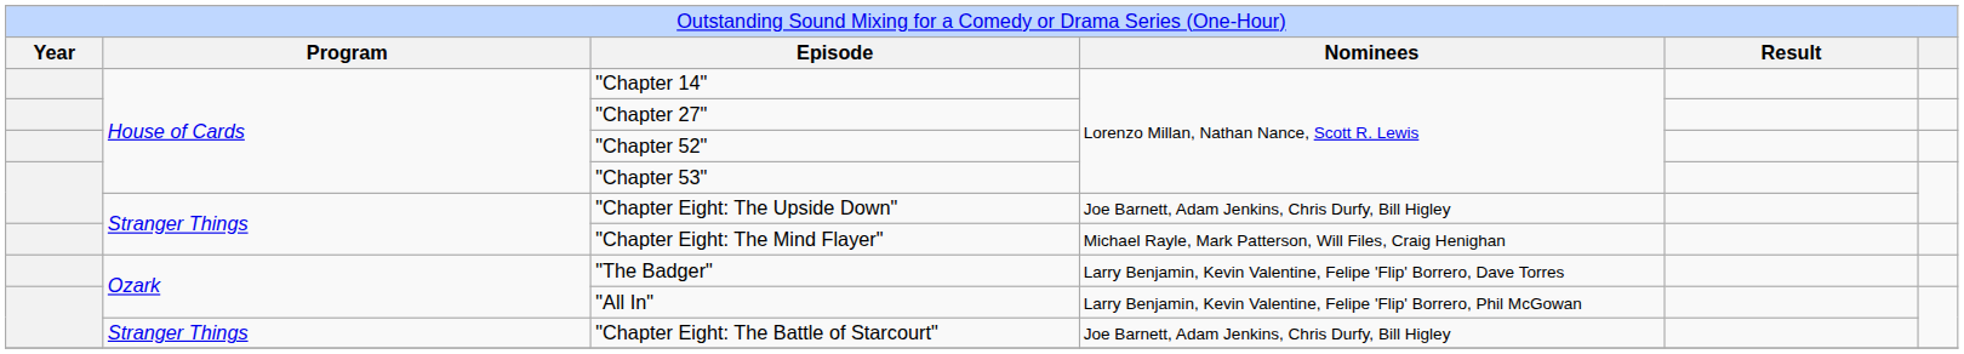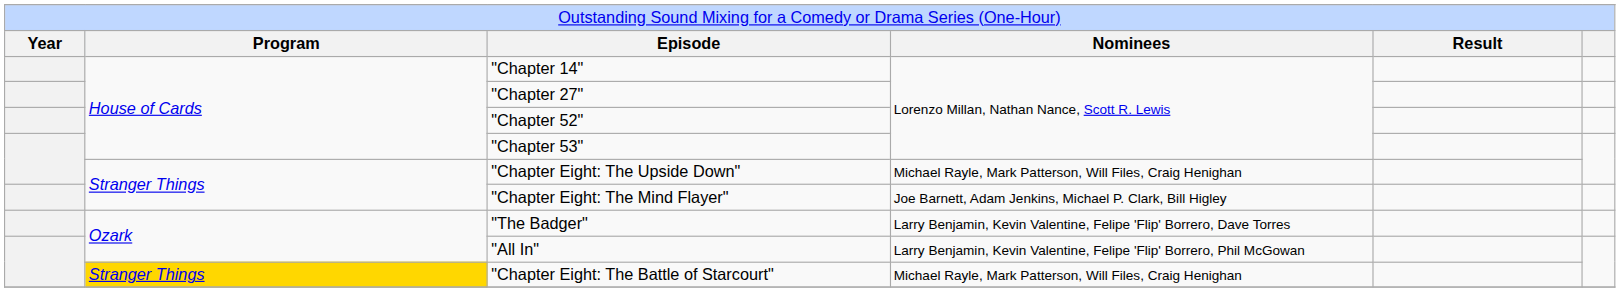 <table class="wikitable plainrowheaders" style="font-size: 90%" width=90%>
 <tr>
 </tr>
 <tr ---- bgcolor="#bfd7ff">
 <td colspan=6 align=center><a href='#'>Outstanding Sound Mixing for a Comedy or Drama Series (One-Hour)</a></td>
 </tr>
 <tr ---- bgcolor="#ebf5ff">
 <th width="5%">Year</th>
 <th width="25%">Program</th>
 <th width="25%">Episode</th>
 <th width="30%">Nominees</th>
 <th width="13%">Result</th>
 <th width="5%"></th>
 </tr>
 <tr>
 <th scope=row></th>
 <td rowspan="4"><em><a href='#'>House of Cards</a></em></td>
 <td>"Chapter 14"</td>
 <td rowspan="4"><small>Lorenzo Millan, Nathan Nance, <a href='#'>Scott R. Lewis</a></small></td>
 <td></td>
 <td></td>
 </tr>
 <tr>
 <th scope=row></th>
 <td>"Chapter 27"</td>
 <td></td>
 <td></td>
 </tr>
 <tr>
 <th scope=row></th>
 <td>"Chapter 52"</td>
 <td></td>
 <td></td>
 </tr>
 <tr>
 <th scope=row rowspan="2"></th>
 <td>"Chapter 53"</td>
 <td></td>
 <td rowspan="2"></td>
 </tr>
 <tr>
 <td rowspan="2"><em><a href='#'>Stranger Things</a></em></td>
 <td>"Chapter Eight: The Upside Down"</td>
-<td><small>Joe Barnett, Adam Jenkins, Chris Durfy, Bill Higley</small></td>
+<td><small> Michael Rayle, Mark Patterson, Will Files, Craig Henighan</small></td>
 <td></td>
 </tr>
 <tr>
 <th scope=row></th>
 <td>"Chapter Eight: The Mind Flayer"</td>
-<td><small> Michael Rayle, Mark Patterson, Will Files, Craig Henighan</small></td>
+<td><small>Joe Barnett, Adam Jenkins, Michael P. Clark, Bill Higley</small></td>
 <td></td>
 <td></td>
 </tr>
 <tr>
 <th scope=row></th>
 <td rowspan="2"><em><a href='#'>Ozark</a></em></td>
 <td>"The Badger"</td>
 <td><small>Larry Benjamin, Kevin Valentine, Felipe 'Flip' Borrero, Dave Torres</small></td>
 <td></td>
 <td></td>
 </tr>
 <tr>
 <th scope=row rowspan="2"></th>
 <td>"All In"</td>
 <td><small>Larry Benjamin, Kevin Valentine, Felipe 'Flip' Borrero, Phil McGowan</small></td>
 <td></td>
 <td rowspan="2"></td>
 </tr>
 <tr>
-<td><em><a href='#'>Stranger Things</a></em></td>
+<td style="background: gold;"><em><a href='#'>Stranger Things</a></em></td>
 <td>"Chapter Eight: The Battle of Starcourt"</td>
-<td><small>Joe Barnett, Adam Jenkins, Chris Durfy, Bill Higley</small></td>
+<td><small> Michael Rayle, Mark Patterson, Will Files, Craig Henighan</small></td>
 <td></td>
 </tr>
 <tr>
 </tr>
 </table>
